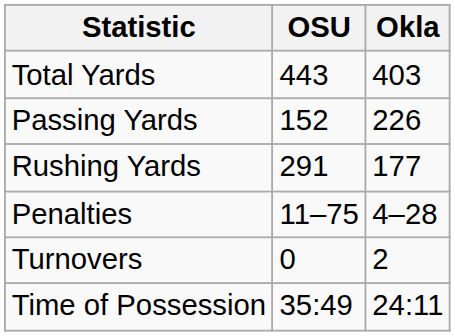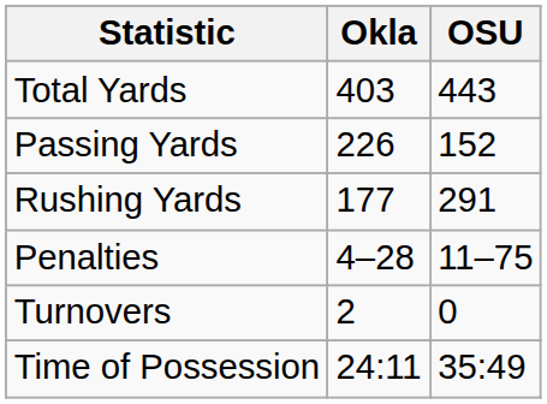 <table class="wikitable">
 <tr>
 <th>Statistic</th>
+<th>Okla</th>
 <th>OSU</th>
-<th>Okla</th>
 </tr>
 <tr>
 <td>Total Yards</td>
+<td>403</td>
 <td>443</td>
-<td>403</td>
 </tr>
 <tr>
 <td>Passing Yards</td>
+<td>226</td>
 <td>152</td>
-<td>226</td>
 </tr>
 <tr>
 <td>Rushing Yards</td>
+<td>177</td>
 <td>291</td>
-<td>177</td>
 </tr>
 <tr>
 <td>Penalties</td>
+<td>4–28</td>
 <td>11–75</td>
-<td>4–28</td>
 </tr>
 <tr>
 <td>Turnovers</td>
+<td>2</td>
 <td>0</td>
-<td>2</td>
 </tr>
 <tr>
 <td>Time of Possession</td>
+<td>24:11</td>
 <td>35:49</td>
-<td>24:11</td>
 </tr>
 </table>
